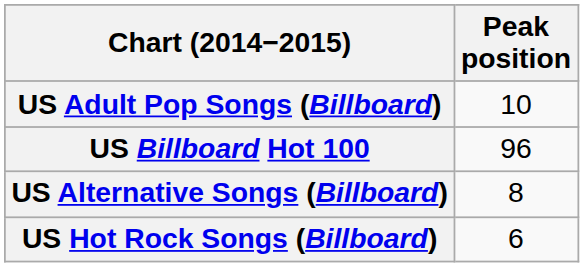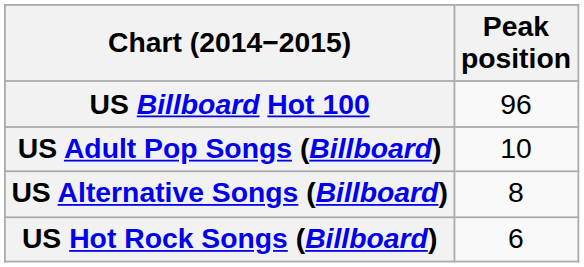 <table class="wikitable sortable plainrowheaders">
 <tr>
 <th>Chart (2014−2015)</th>
 <th>Peak<br>position</th>
 </tr>
 <tr>
+<th scope="row">US <em><a href='#'>Billboard</a></em> <a href='#'>Hot 100</a></th>
+<td style="text-align:center;">96</td>
+</tr>
+<tr>
 <th scope="row">US <a href='#'>Adult Pop Songs</a> (<em><a href='#'>Billboard</a></em>)</th>
 <td style="text-align:center;">10</td>
-</tr>
-<tr>
-<th scope="row">US <em><a href='#'>Billboard</a></em> <a href='#'>Hot 100</a></th>
-<td style="text-align:center;">96</td>
 </tr>
 <tr>
 <th scope="row">US <a href='#'>Alternative Songs</a> (<em><a href='#'>Billboard</a></em>)</th>
 <td style="text-align:center;">8</td>
 </tr>
 <tr>
 <th scope="row">US <a href='#'>Hot Rock Songs</a> (<em><a href='#'>Billboard</a></em>)</th>
 <td style="text-align:center;">6</td>
 </tr>
 </table>
